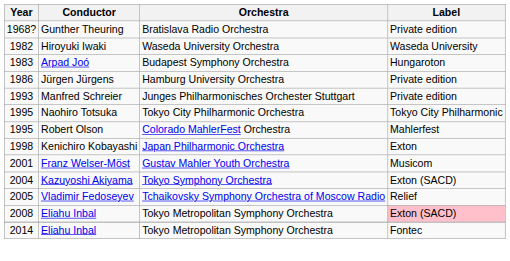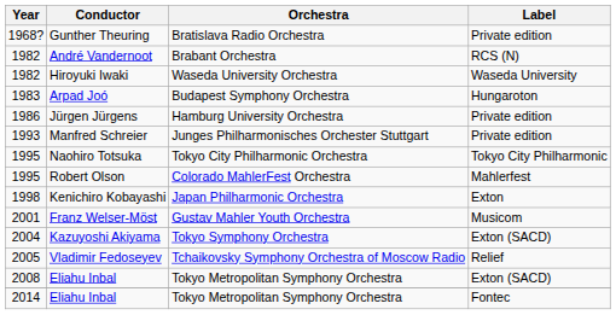 <table class= "wikitable">
 <tr>
 <th>Year</th>
 <th>Conductor</th>
 <th>Orchestra</th>
 <th>Label</th>
 </tr>
 <tr>
 <td align= "center">1968?</td>
 <td>Gunther Theuring</td>
 <td>Bratislava Radio Orchestra</td>
 <td>Private edition</td>
+</tr>
+<tr>
+<td align= "center">1982</td>
+<td><a href='#'>André Vandernoot</a></td>
+<td>Brabant Orchestra</td>
+<td>RCS (N)</td>
 </tr>
 <tr>
 <td align= "center">1982</td>
 <td>Hiroyuki Iwaki</td>
 <td>Waseda University Orchestra</td>
 <td>Waseda University</td>
 </tr>
 <tr>
 <td align= "center">1983</td>
 <td><a href='#'>Arpad Joó</a></td>
 <td>Budapest Symphony Orchestra</td>
 <td>Hungaroton</td>
 </tr>
 <tr>
 <td align= "center">1986</td>
 <td>Jürgen Jürgens</td>
 <td>Hamburg University Orchestra</td>
 <td>Private edition</td>
 </tr>
 <tr>
 <td align="center">1993</td>
 <td>Manfred Schreier</td>
 <td>Junges Philharmonisches Orchester Stuttgart</td>
 <td>Private edition</td>
 </tr>
 <tr>
 <td align= "center">1995</td>
 <td>Naohiro Totsuka</td>
 <td>Tokyo City Philharmonic Orchestra</td>
 <td>Tokyo City Philharmonic</td>
 </tr>
 <tr>
 <td align= "center">1995</td>
 <td>Robert Olson</td>
 <td><a href='#'>Colorado MahlerFest</a> Orchestra</td>
 <td>Mahlerfest</td>
 </tr>
 <tr>
 <td align= "center">1998</td>
 <td>Kenichiro Kobayashi</td>
 <td><a href='#'>Japan Philharmonic Orchestra</a></td>
 <td>Exton</td>
 </tr>
 <tr>
 <td align= "center">2001</td>
 <td><a href='#'>Franz Welser-Möst</a></td>
 <td><a href='#'>Gustav Mahler Youth Orchestra</a></td>
 <td>Musicom</td>
 </tr>
 <tr>
 <td align= "center">2004</td>
 <td><a href='#'>Kazuyoshi Akiyama</a></td>
 <td><a href='#'>Tokyo Symphony Orchestra</a></td>
 <td>Exton (SACD)</td>
 </tr>
 <tr>
 <td align= "center">2005</td>
 <td><a href='#'>Vladimir Fedoseyev</a></td>
 <td><a href='#'>Tchaikovsky Symphony Orchestra of Moscow Radio</a></td>
 <td>Relief</td>
 </tr>
 <tr>
 <td align= "center">2008</td>
 <td><a href='#'>Eliahu Inbal</a></td>
 <td>Tokyo Metropolitan Symphony Orchestra</td>
-<td style="background: pink;">Exton (SACD)</td>
+<td>Exton (SACD)</td>
 </tr>
 <tr>
 </tr>
 <tr>
 <td align= "center">2014</td>
 <td><a href='#'>Eliahu Inbal</a></td>
 <td>Tokyo Metropolitan Symphony Orchestra</td>
 <td>Fontec</td>
 </tr>
 </table>
